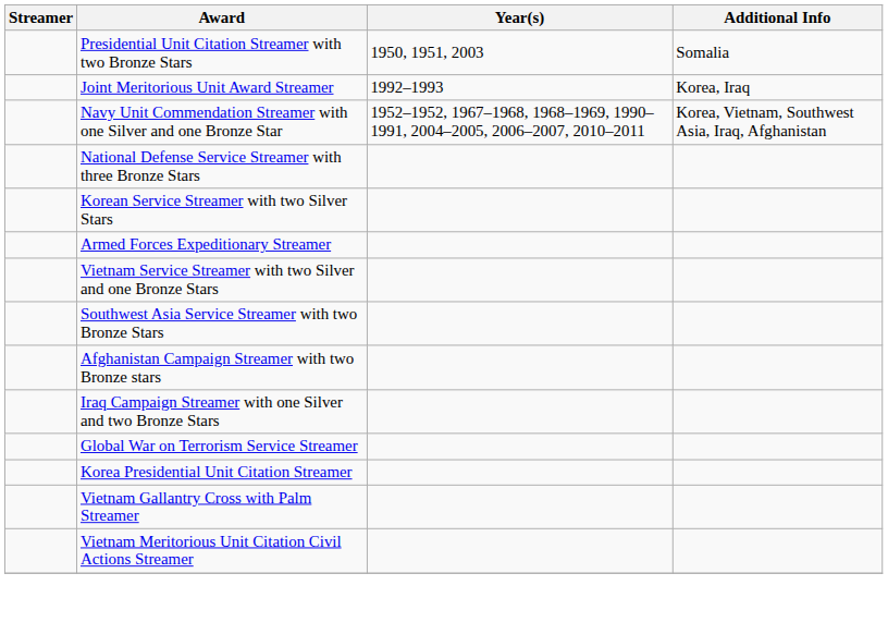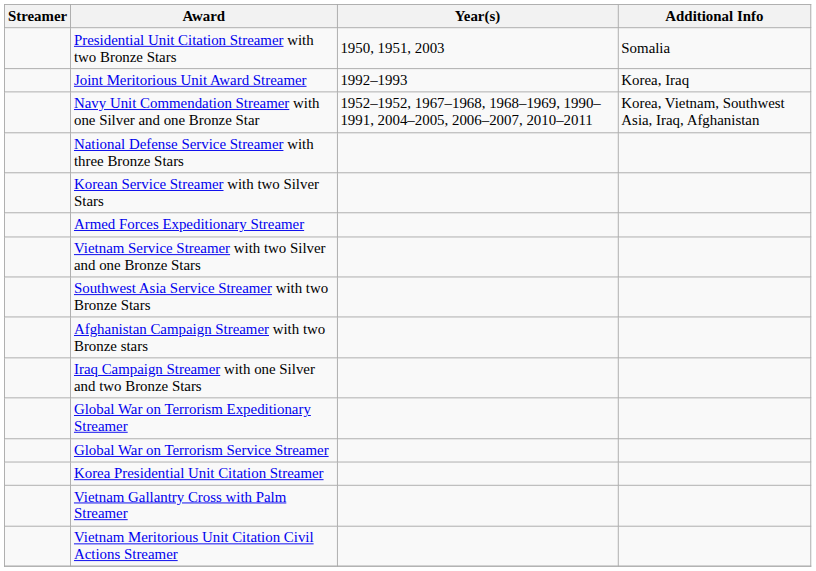 <table class=wikitable>
 <tr>
 <th>Streamer</th>
 <th>Award</th>
 <th>Year(s)</th>
 <th>Additional Info</th>
 </tr>
 <tr>
 <td></td>
 <td><a href='#'>Presidential Unit Citation Streamer</a> with two Bronze Stars</td>
 <td>1950, 1951, 2003</td>
 <td>Somalia</td>
 </tr>
 <tr>
 <td></td>
 <td><a href='#'>Joint Meritorious Unit Award Streamer</a></td>
 <td>1992–1993</td>
 <td>Korea, Iraq</td>
 </tr>
 <tr>
 <td></td>
 <td><a href='#'>Navy Unit Commendation Streamer</a> with one Silver and one Bronze Star</td>
 <td>1952–1952, 1967–1968, 1968–1969, 1990–1991, 2004–2005, 2006–2007, 2010–2011</td>
 <td>Korea, Vietnam, Southwest Asia, Iraq, Afghanistan</td>
 </tr>
 <tr>
 <td></td>
 <td><a href='#'>National Defense Service Streamer</a> with three Bronze Stars</td>
 <td><br></td>
 <td><br></td>
 </tr>
 <tr>
 <td></td>
 <td><a href='#'>Korean Service Streamer</a> with two Silver Stars</td>
 <td><br></td>
 <td><br></td>
 </tr>
 <tr>
 <td></td>
 <td><a href='#'>Armed Forces Expeditionary Streamer</a></td>
 <td><br></td>
 <td><br></td>
 </tr>
 <tr>
 <td></td>
 <td><a href='#'>Vietnam Service Streamer</a> with two Silver and one Bronze Stars</td>
 <td><br></td>
 <td><br></td>
 </tr>
 <tr>
 <td></td>
 <td><a href='#'>Southwest Asia Service Streamer</a> with two Bronze Stars</td>
 <td><br></td>
 <td><br></td>
 </tr>
 <tr>
 <td></td>
 <td><a href='#'>Afghanistan Campaign Streamer</a> with two Bronze stars</td>
 <td><br></td>
 <td><br></td>
 </tr>
 <tr>
 <td></td>
 <td><a href='#'>Iraq Campaign Streamer</a> with one Silver and two Bronze Stars</td>
 <td><br></td>
 <td><br></td>
 </tr>
 <tr>
 <td></td>
+<td><a href='#'>Global War on Terrorism Expeditionary Streamer</a></td>
+<td><br></td>
+<td><br></td>
+</tr>
+<tr>
+<td></td>
 <td><a href='#'>Global War on Terrorism Service Streamer</a></td>
 <td><br></td>
 <td><br></td>
 </tr>
 <tr>
 <td></td>
 <td><a href='#'>Korea Presidential Unit Citation Streamer</a></td>
 <td><br></td>
 <td><br></td>
 </tr>
 <tr>
 <td></td>
 <td><a href='#'>Vietnam Gallantry Cross with Palm Streamer</a></td>
 <td><br></td>
 <td><br></td>
 </tr>
 <tr>
 <td></td>
 <td><a href='#'>Vietnam Meritorious Unit Citation Civil Actions Streamer</a></td>
 <td><br></td>
 <td><br></td>
 </tr>
 <tr>
 </tr>
 </table>
